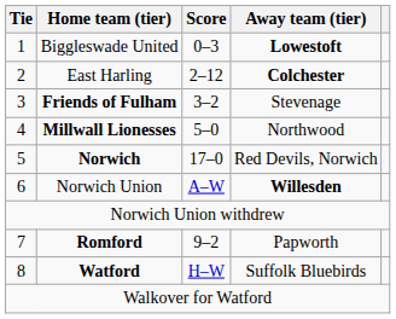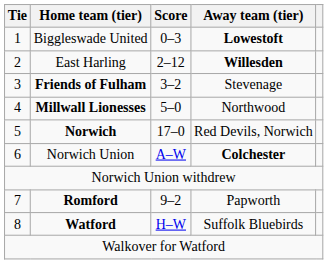 <table class="wikitable" style="text-align:center; font-size:85%">
 <tr>
 <th>Tie</th>
 <th>Home team (tier)</th>
 <th>Score</th>
 <th>Away team (tier)</th>
 <th></th>
 </tr>
 <tr>
 <td align="center">1</td>
 <td>Biggleswade United</td>
 <td align="center">0–3</td>
 <td><strong>Lowestoft</strong></td>
 <td></td>
 </tr>
 <tr>
 <td align="center">2</td>
 <td>East Harling</td>
 <td align="center">2–12</td>
-<td><strong>Colchester</strong></td>
+<td><strong>Willesden</strong></td>
 <td></td>
 </tr>
 <tr>
 <td align="center">3</td>
 <td><strong>Friends of Fulham</strong></td>
 <td align="center">3–2</td>
 <td>Stevenage</td>
 <td></td>
 </tr>
 <tr>
 <td align="center">4</td>
 <td><strong>Millwall Lionesses</strong></td>
 <td align="center">5–0</td>
 <td>Northwood</td>
 <td></td>
 </tr>
 <tr>
 <td align="center">5</td>
 <td><strong>Norwich</strong></td>
 <td align="center">17–0</td>
 <td>Red Devils, Norwich</td>
 <td></td>
 </tr>
 <tr>
 <td align="center">6</td>
 <td>Norwich Union</td>
 <td align="center"><a href='#'>A–W</a></td>
-<td><strong>Willesden</strong></td>
+<td><strong>Colchester</strong></td>
 <td></td>
 </tr>
 <tr>
 <td colspan="5" align="center">Norwich Union withdrew</td>
 </tr>
 <tr>
 <td align="center">7</td>
 <td><strong>Romford</strong></td>
 <td align="center">9–2</td>
 <td>Papworth</td>
 <td></td>
 </tr>
 <tr>
 <td align="center">8</td>
 <td><strong>Watford</strong></td>
 <td align="center"><a href='#'>H–W</a></td>
 <td>Suffolk Bluebirds</td>
 <td></td>
 </tr>
 <tr>
 <td colspan="5" align="center">Walkover for Watford</td>
 </tr>
 </table>
